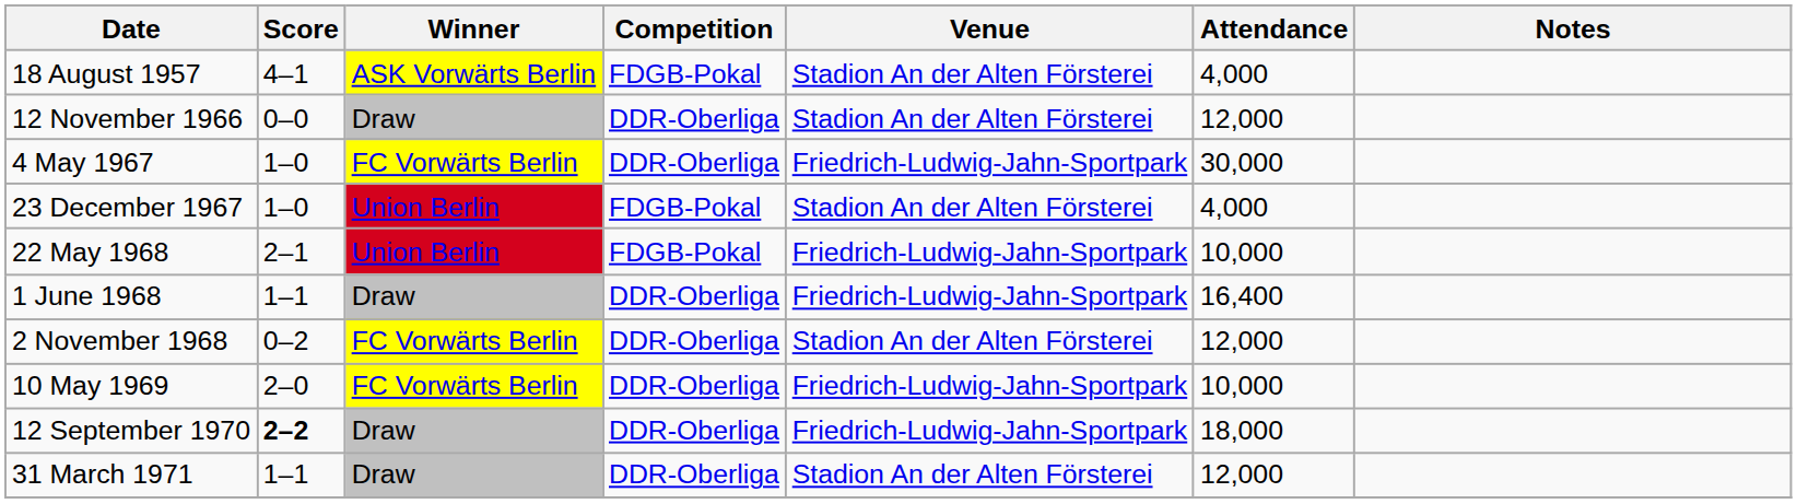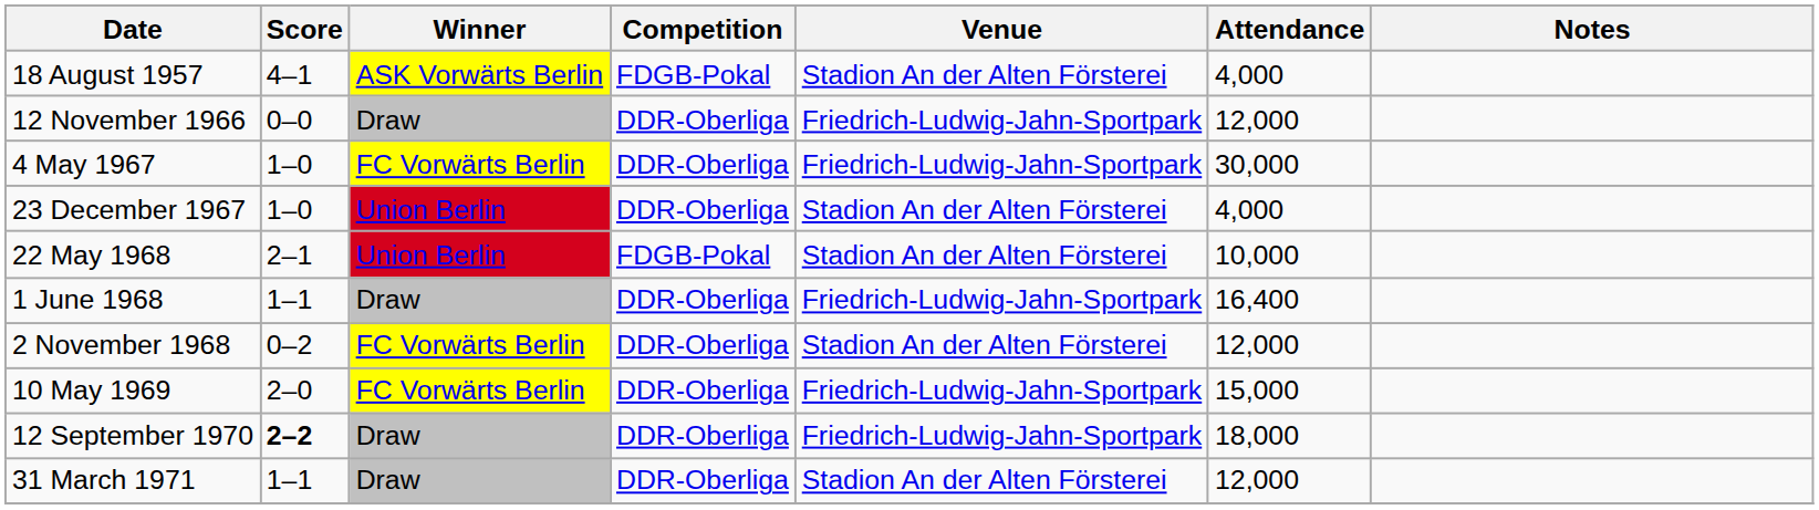 <table class="wikitable sortable" style="font-size:80%">
 <tr>
 <th>Date</th>
 <th>Score</th>
 <th>Winner</th>
 <th>Competition</th>
 <th>Venue</th>
 <th>Attendance</th>
 <th class="unsortable" width=200px>Notes</th>
 </tr>
 <tr>
 <td>18 August 1957</td>
 <td>4–1</td>
 <td style="background:yellow"><a href='#'><span>ASK Vorwärts Berlin</span></a></td>
 <td><a href='#'>FDGB-Pokal</a></td>
 <td><a href='#'>Stadion An der Alten Försterei</a></td>
 <td>4,000</td>
 <td></td>
 </tr>
 <tr>
 <td>12 November 1966</td>
 <td>0–0</td>
 <td style="background:silver">Draw</td>
 <td><a href='#'>DDR-Oberliga</a></td>
-<td><a href='#'>Stadion An der Alten Försterei</a></td>
+<td><a href='#'>Friedrich-Ludwig-Jahn-Sportpark</a></td>
 <td>12,000</td>
 <td></td>
 </tr>
 <tr>
 <td>4 May 1967</td>
 <td>1–0</td>
 <td style="background:yellow"><a href='#'><span>FC Vorwärts Berlin</span></a></td>
 <td><a href='#'>DDR-Oberliga</a></td>
 <td><a href='#'>Friedrich-Ludwig-Jahn-Sportpark</a></td>
 <td>30,000</td>
 <td></td>
 </tr>
 <tr>
 <td>23 December 1967</td>
 <td>1–0</td>
 <td style="background:#D4011D"><a href='#'><span>Union Berlin</span></a></td>
-<td><a href='#'>FDGB-Pokal</a></td>
+<td><a href='#'>DDR-Oberliga</a></td>
 <td><a href='#'>Stadion An der Alten Försterei</a></td>
 <td>4,000</td>
 <td></td>
 </tr>
 <tr>
 <td>22 May 1968</td>
 <td>2–1</td>
 <td style="background:#D4011D"><a href='#'><span>Union Berlin</span></a></td>
 <td><a href='#'>FDGB-Pokal</a></td>
-<td><a href='#'>Friedrich-Ludwig-Jahn-Sportpark</a></td>
+<td><a href='#'>Stadion An der Alten Försterei</a></td>
 <td>10,000</td>
 <td></td>
 </tr>
 <tr>
 <td>1 June 1968</td>
 <td>1–1</td>
 <td style="background:silver">Draw</td>
 <td><a href='#'>DDR-Oberliga</a></td>
 <td><a href='#'>Friedrich-Ludwig-Jahn-Sportpark</a></td>
 <td>16,400</td>
 <td></td>
 </tr>
 <tr>
 <td>2 November 1968</td>
 <td>0–2</td>
 <td style="background:yellow"><a href='#'><span>FC Vorwärts Berlin</span></a></td>
 <td><a href='#'>DDR-Oberliga</a></td>
 <td><a href='#'>Stadion An der Alten Försterei</a></td>
 <td>12,000</td>
 <td></td>
 </tr>
 <tr>
 <td>10 May 1969</td>
 <td>2–0</td>
 <td style="background:yellow"><a href='#'><span>FC Vorwärts Berlin</span></a></td>
 <td><a href='#'>DDR-Oberliga</a></td>
 <td><a href='#'>Friedrich-Ludwig-Jahn-Sportpark</a></td>
-<td>10,000</td>
+<td>15,000</td>
 <td></td>
 </tr>
 <tr>
 <td>12 September 1970</td>
 <td><strong>2–2</strong></td>
 <td style="background:silver">Draw</td>
 <td><a href='#'>DDR-Oberliga</a></td>
 <td><a href='#'>Friedrich-Ludwig-Jahn-Sportpark</a></td>
 <td>18,000</td>
 <td></td>
 </tr>
 <tr>
 <td>31 March 1971</td>
 <td>1–1</td>
 <td style="background:silver">Draw</td>
 <td><a href='#'>DDR-Oberliga</a></td>
 <td><a href='#'>Stadion An der Alten Försterei</a></td>
 <td>12,000</td>
 <td></td>
 </tr>
 <tr>
 </tr>
 </table>
